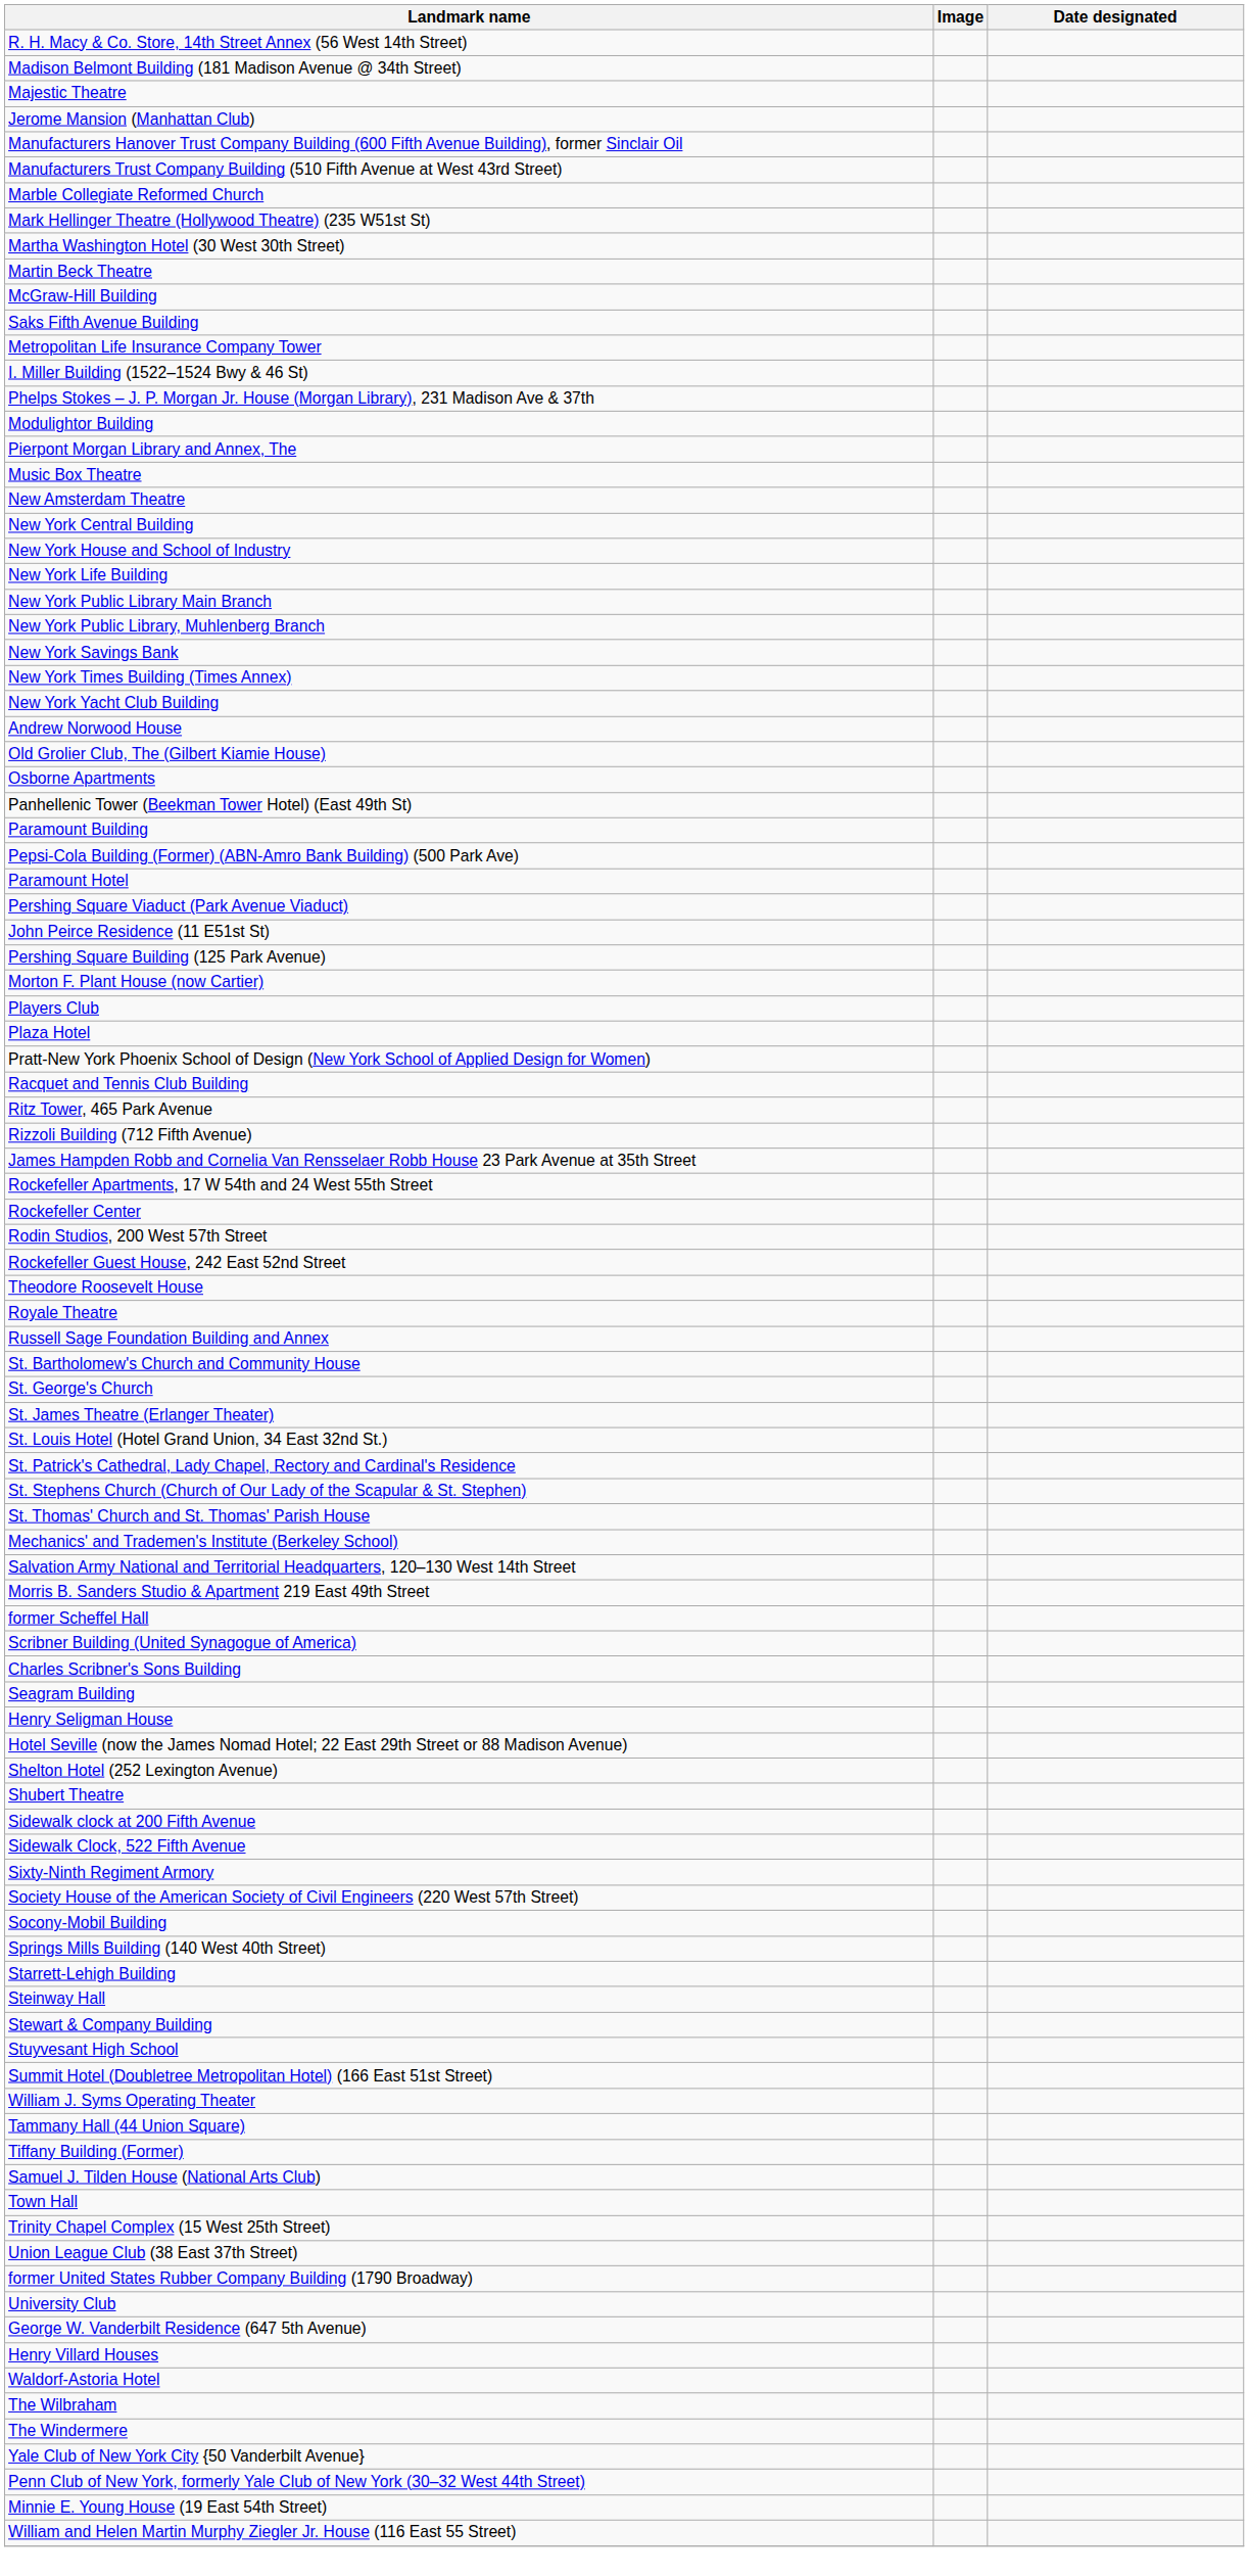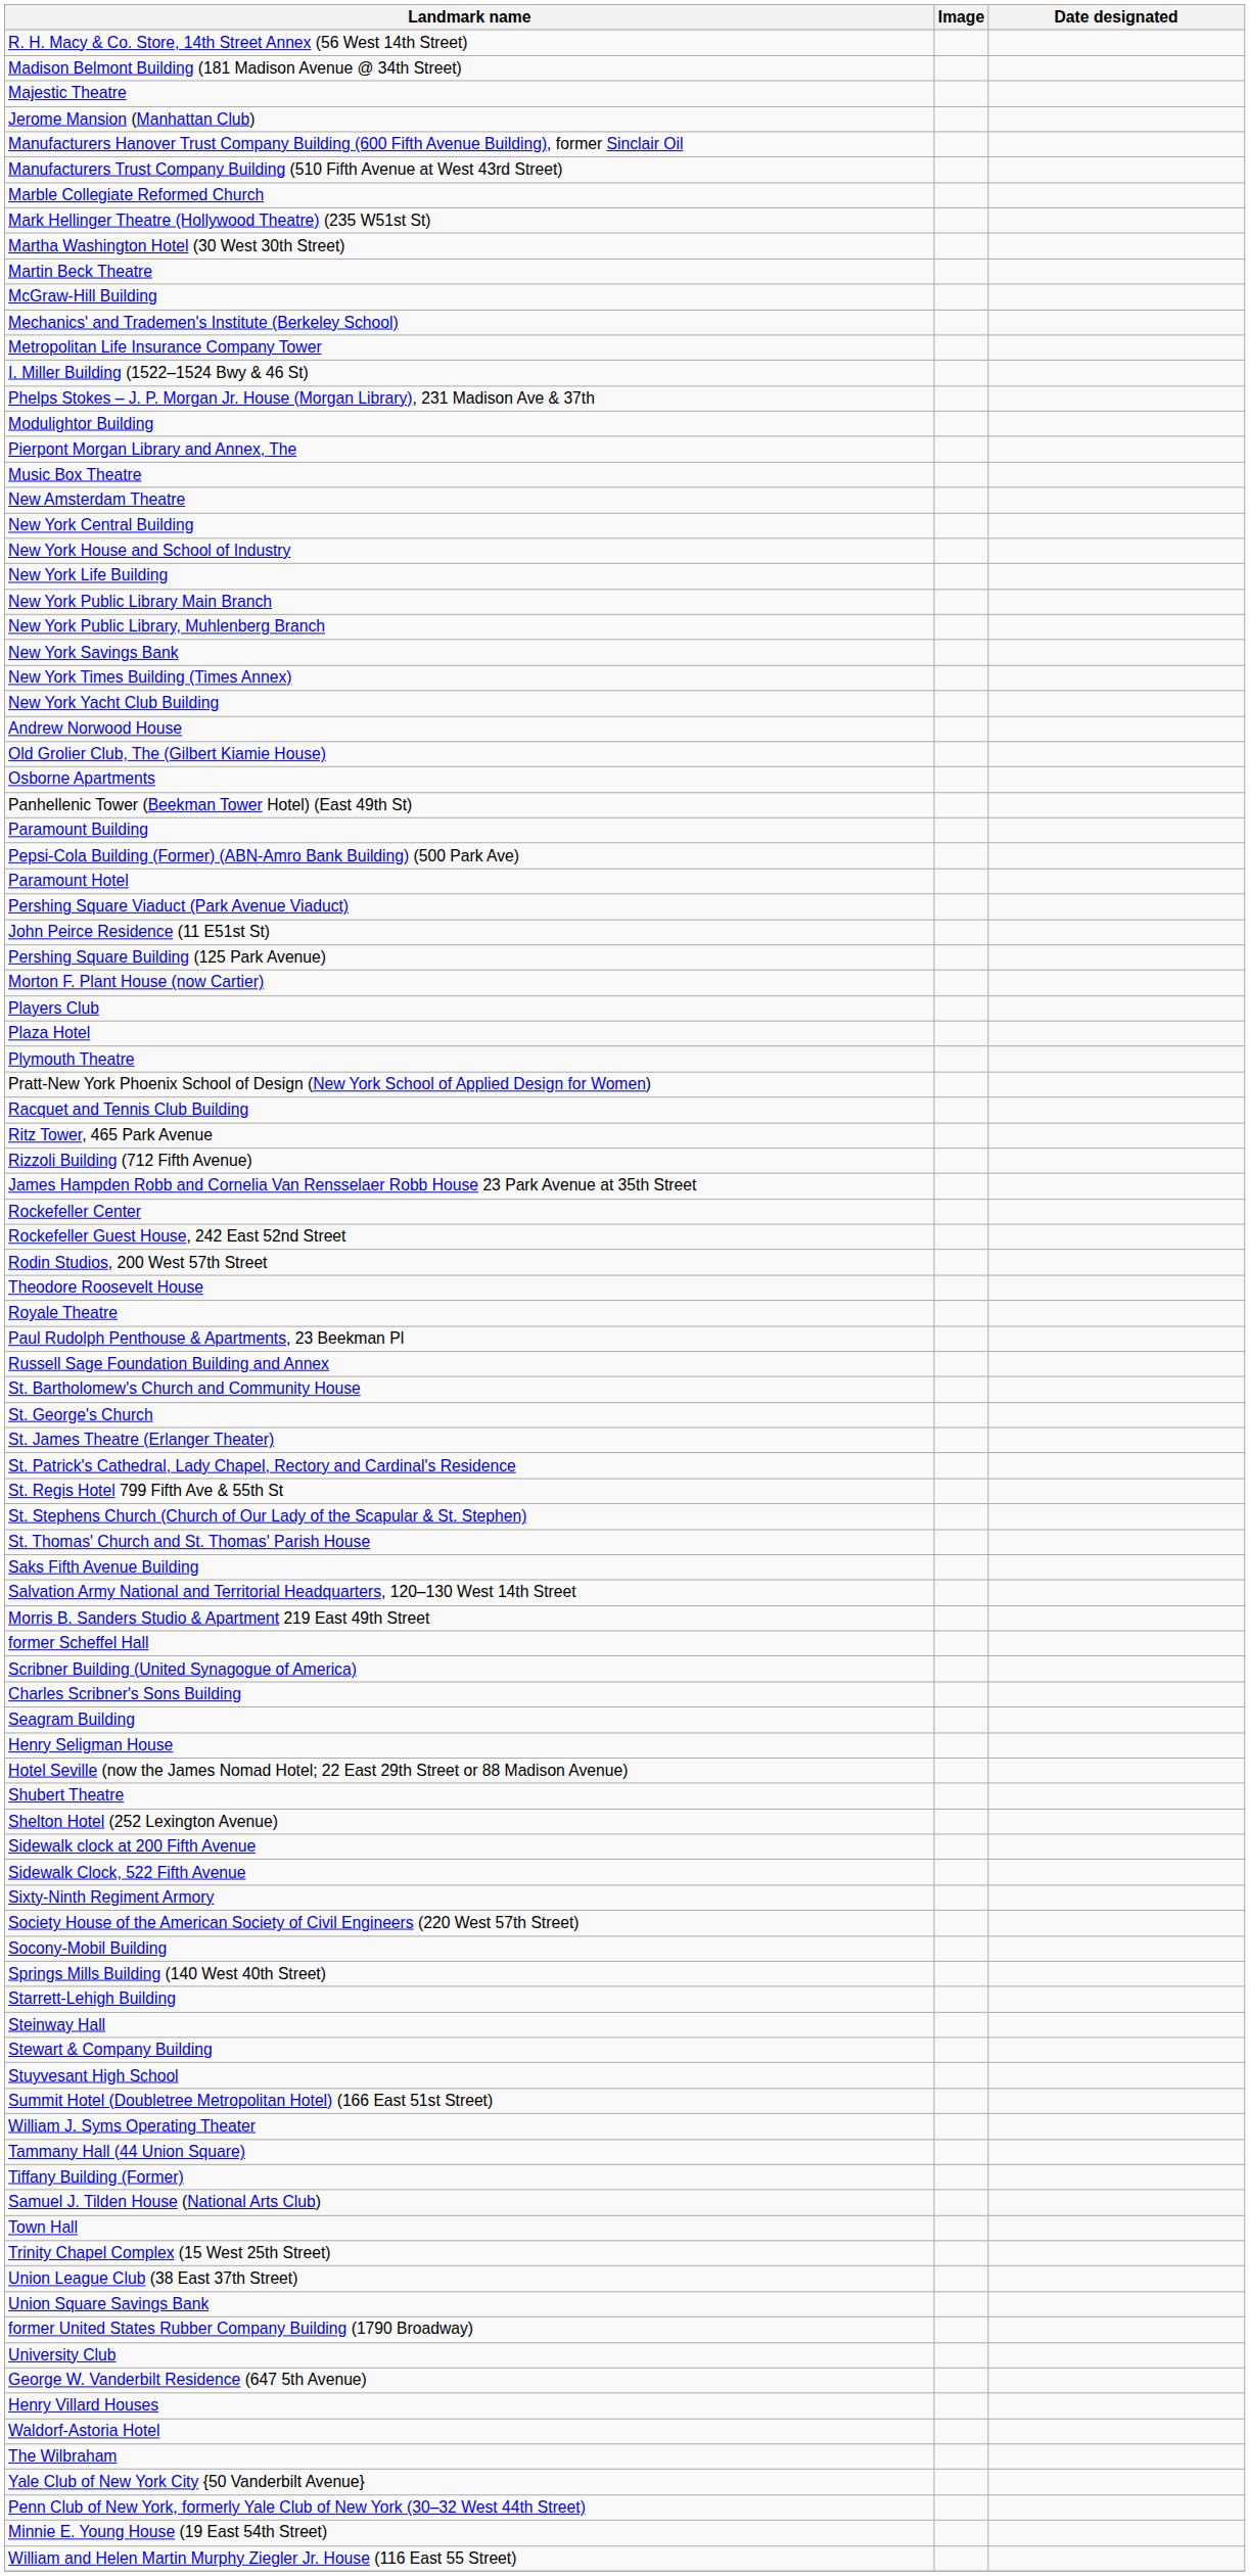 <table class="wikitable sortable" style="width:98%">
 <tr>
 <th width = 75%><strong>Landmark name</strong></th>
 <th width = 4% class="unsortable"><strong>Image</strong></th>
 <th><strong>Date designated</strong></th>
 </tr>
 <tr>
 <td><a href='#'>R. H. Macy & Co. Store, 14th Street Annex</a> (56 West 14th Street)</td>
 <td></td>
 <td> </td>
 </tr>
 <tr>
 <td><a href='#'>Madison Belmont Building</a> (181 Madison Avenue @ 34th Street)</td>
 <td></td>
 <td> </td>
 </tr>
 <tr>
 <td><a href='#'>Majestic Theatre</a></td>
 <td></td>
 <td> </td>
 </tr>
 <tr>
 <td><a href='#'>Jerome Mansion</a> (<a href='#'>Manhattan Club</a>)</td>
 <td></td>
 <td> </td>
 </tr>
 <tr>
 <td><a href='#'>Manufacturers Hanover Trust Company Building (600 Fifth Avenue Building)</a>, former <a href='#'>Sinclair Oil</a> </td>
 <td></td>
 <td> </td>
 </tr>
 <tr>
 <td><a href='#'>Manufacturers Trust Company Building</a> (510 Fifth Avenue at West 43rd Street)</td>
 <td></td>
 <td> </td>
 </tr>
 <tr>
 <td><a href='#'>Marble Collegiate Reformed Church</a></td>
 <td></td>
 <td> </td>
 </tr>
 <tr>
 <td><a href='#'>Mark Hellinger Theatre (Hollywood Theatre)</a> (235 W51st St)</td>
 <td></td>
 <td> </td>
 </tr>
 <tr>
 <td><a href='#'>Martha Washington Hotel</a> (30 West 30th Street)</td>
 <td></td>
 <td> </td>
 </tr>
 <tr>
 <td><a href='#'>Martin Beck Theatre</a></td>
 <td></td>
 <td> </td>
 </tr>
 <tr>
 <td><a href='#'>McGraw-Hill Building</a></td>
 <td></td>
 <td> </td>
 </tr>
 <tr>
-<td><a href='#'>Saks Fifth Avenue Building</a></td>
+<td><a href='#'>Mechanics' and Trademen's Institute (Berkeley School)</a></td>
 <td></td>
 <td> </td>
 </tr>
 <tr>
 <td><a href='#'>Metropolitan Life Insurance Company Tower</a></td>
 <td></td>
 <td> </td>
 </tr>
 <tr>
 <td><a href='#'>I. Miller Building</a> (1522–1524 Bwy & 46 St)</td>
 <td></td>
 <td> </td>
 </tr>
 <tr>
 <td><a href='#'>Phelps Stokes – J. P. Morgan Jr. House (Morgan Library)</a>, 231 Madison Ave & 37th</td>
 <td></td>
 <td> </td>
 </tr>
 <tr>
 <td><a href='#'>Modulightor Building</a></td>
 <td></td>
 <td> </td>
 </tr>
 <tr>
 <td><a href='#'>Pierpont Morgan Library and Annex, The</a></td>
 <td></td>
 <td> </td>
 </tr>
 <tr>
 <td><a href='#'>Music Box Theatre</a></td>
 <td></td>
 <td> </td>
 </tr>
 <tr>
 <td><a href='#'>New Amsterdam Theatre</a></td>
 <td></td>
 <td> </td>
 </tr>
 <tr>
 <td><a href='#'>New York Central Building</a></td>
 <td></td>
 <td> </td>
 </tr>
 <tr>
 <td><a href='#'>New York House and School of Industry</a></td>
 <td></td>
 <td> </td>
 </tr>
 <tr>
 <td><a href='#'>New York Life Building</a></td>
 <td></td>
 <td> </td>
 </tr>
 <tr>
 <td><a href='#'>New York Public Library Main Branch</a></td>
 <td></td>
 <td> </td>
 </tr>
 <tr>
 <td><a href='#'>New York Public Library, Muhlenberg Branch</a></td>
 <td></td>
 <td> </td>
 </tr>
 <tr>
 <td><a href='#'>New York Savings Bank</a></td>
 <td></td>
 <td> </td>
 </tr>
 <tr>
 <td><a href='#'>New York Times Building (Times Annex)</a></td>
 <td></td>
 <td> </td>
 </tr>
 <tr>
 <td><a href='#'>New York Yacht Club Building</a></td>
 <td></td>
 <td> </td>
 </tr>
 <tr>
 <td><a href='#'>Andrew Norwood House</a></td>
 <td></td>
 <td> </td>
 </tr>
 <tr>
 <td><a href='#'>Old Grolier Club, The (Gilbert Kiamie House)</a></td>
 <td></td>
 <td> </td>
 </tr>
 <tr>
 <td><a href='#'>Osborne Apartments</a></td>
 <td></td>
 <td> </td>
 </tr>
 <tr>
 <td>Panhellenic Tower (<a href='#'>Beekman Tower</a> Hotel) (East 49th St)</td>
 <td></td>
 <td> </td>
 </tr>
 <tr>
 <td><a href='#'>Paramount Building</a></td>
 <td></td>
 <td> </td>
 </tr>
 <tr>
 <td><a href='#'>Pepsi-Cola Building (Former) (ABN-Amro Bank Building)</a> (500 Park Ave)</td>
 <td></td>
 <td> </td>
 </tr>
 <tr>
 <td><a href='#'>Paramount Hotel</a></td>
 <td></td>
 <td> </td>
 </tr>
 <tr>
 <td><a href='#'>Pershing Square Viaduct (Park Avenue Viaduct)</a></td>
 <td></td>
 <td> </td>
 </tr>
 <tr>
 <td><a href='#'>John Peirce Residence</a> (11 E51st St) </td>
 <td></td>
 <td> </td>
 </tr>
 <tr>
 <td><a href='#'>Pershing Square Building</a> (125 Park Avenue)</td>
 <td></td>
 <td> </td>
 </tr>
 <tr>
 <td><a href='#'>Morton F. Plant House (now Cartier)</a></td>
 <td></td>
 <td> </td>
 </tr>
 <tr>
 <td><a href='#'>Players Club</a></td>
 <td></td>
 <td> </td>
 </tr>
 <tr>
 <td><a href='#'>Plaza Hotel</a></td>
 <td></td>
 <td> </td>
 </tr>
 <tr>
+<td><a href='#'>Plymouth Theatre</a></td>
+<td></td>
+<td> </td>
+</tr>
+<tr>
 <td>Pratt-New York Phoenix School of Design (<a href='#'>New York School of Applied Design for Women</a>)</td>
 <td></td>
 <td> </td>
 </tr>
 <tr>
 <td><a href='#'>Racquet and Tennis Club Building</a></td>
 <td></td>
 <td> </td>
 </tr>
 <tr>
 <td><a href='#'>Ritz Tower</a>, 465 Park Avenue</td>
 <td></td>
 <td> </td>
 </tr>
 <tr>
 <td><a href='#'>Rizzoli Building</a> (712 Fifth Avenue)</td>
 <td></td>
 <td> </td>
 </tr>
 <tr>
 <td><a href='#'>James Hampden Robb and Cornelia Van Rensselaer Robb House</a> 23 Park Avenue at 35th Street</td>
 <td></td>
 <td> </td>
 </tr>
 <tr>
-<td><a href='#'>Rockefeller Apartments</a>, 17 W 54th and 24 West 55th Street </td>
-<td></td>
-<td> </td>
-</tr>
-<tr>
 <td><a href='#'>Rockefeller Center</a></td>
 <td></td>
 <td> </td>
 </tr>
 <tr>
-<td><a href='#'>Rodin Studios</a>, 200 West 57th Street</td>
+<td><a href='#'>Rockefeller Guest House</a>, 242 East 52nd Street</td>
 <td></td>
 <td> </td>
 </tr>
 <tr>
-<td><a href='#'>Rockefeller Guest House</a>, 242 East 52nd Street</td>
+<td><a href='#'>Rodin Studios</a>, 200 West 57th Street</td>
 <td></td>
 <td> </td>
 </tr>
 <tr>
 <td><a href='#'>Theodore Roosevelt House</a></td>
 <td></td>
 <td> </td>
 </tr>
 <tr>
 <td><a href='#'>Royale Theatre</a></td>
+<td></td>
+<td> </td>
+</tr>
+<tr>
+<td><a href='#'>Paul Rudolph Penthouse & Apartments</a>, 23 Beekman Pl</td>
 <td></td>
 <td> </td>
 </tr>
 <tr>
 <td><a href='#'>Russell Sage Foundation Building and Annex</a></td>
 <td></td>
 <td> </td>
 </tr>
 <tr>
 <td><a href='#'>St. Bartholomew's Church and Community House</a></td>
 <td></td>
 <td> </td>
 </tr>
 <tr>
 <td><a href='#'>St. George's Church</a></td>
 <td></td>
 <td> </td>
 </tr>
 <tr>
 <td><a href='#'>St. James Theatre (Erlanger Theater)</a></td>
 <td></td>
 <td> </td>
 </tr>
 <tr>
-<td><a href='#'>St. Louis Hotel</a> (Hotel Grand Union, 34 East 32nd St.)</td>
+<td><a href='#'>St. Patrick's Cathedral, Lady Chapel, Rectory and Cardinal's Residence</a></td>
 <td></td>
 <td> </td>
 </tr>
 <tr>
-<td><a href='#'>St. Patrick's Cathedral, Lady Chapel, Rectory and Cardinal's Residence</a></td>
+<td><a href='#'>St. Regis Hotel</a> 799 Fifth Ave & 55th St</td>
 <td></td>
 <td> </td>
 </tr>
 <tr>
 <td><a href='#'>St. Stephens Church (Church of Our Lady of the Scapular & St. Stephen)</a></td>
 <td></td>
 <td> </td>
 </tr>
 <tr>
 <td><a href='#'>St. Thomas' Church and St. Thomas' Parish House</a></td>
 <td></td>
 <td> </td>
 </tr>
 <tr>
-<td><a href='#'>Mechanics' and Trademen's Institute (Berkeley School)</a></td>
+<td><a href='#'>Saks Fifth Avenue Building</a></td>
 <td></td>
 <td> </td>
 </tr>
 <tr>
 <td><a href='#'>Salvation Army National and Territorial Headquarters</a>, 120–130 West 14th Street</td>
 <td></td>
 <td> </td>
 </tr>
 <tr>
 <td><a href='#'>Morris B. Sanders Studio & Apartment</a> 219 East 49th Street</td>
 <td></td>
 <td> </td>
 </tr>
 <tr>
 <td><a href='#'>former Scheffel Hall</a></td>
 <td></td>
 <td> </td>
 </tr>
 <tr>
 <td><a href='#'>Scribner Building (United Synagogue of America)</a></td>
 <td></td>
 <td> </td>
 </tr>
 <tr>
 <td><a href='#'>Charles Scribner's Sons Building</a></td>
 <td></td>
 <td> </td>
 </tr>
 <tr>
 <td><a href='#'>Seagram Building</a></td>
 <td></td>
 <td> </td>
 </tr>
 <tr>
 <td><a href='#'>Henry Seligman House</a></td>
 <td></td>
 <td> </td>
 </tr>
 <tr>
 <td><a href='#'>Hotel Seville</a> (now the James Nomad Hotel; 22 East 29th Street or 88 Madison Avenue)</td>
 <td></td>
 <td> </td>
 </tr>
 <tr>
-<td><a href='#'>Shelton Hotel</a> (252 Lexington Avenue)</td>
+<td><a href='#'>Shubert Theatre</a></td>
 <td></td>
 <td> </td>
 </tr>
 <tr>
-<td><a href='#'>Shubert Theatre</a></td>
+<td><a href='#'>Shelton Hotel</a> (252 Lexington Avenue)</td>
 <td></td>
 <td> </td>
 </tr>
 <tr>
 <td><a href='#'>Sidewalk clock at 200 Fifth Avenue</a></td>
 <td></td>
 <td> </td>
 </tr>
 <tr>
 <td><a href='#'>Sidewalk Clock, 522 Fifth Avenue</a></td>
 <td></td>
 <td> </td>
 </tr>
 <tr>
 <td><a href='#'>Sixty-Ninth Regiment Armory</a></td>
 <td></td>
 <td> </td>
 </tr>
 <tr>
 <td><a href='#'>Society House of the American Society of Civil Engineers</a> (220 West 57th Street)</td>
 <td></td>
 <td> </td>
 </tr>
 <tr>
 <td><a href='#'>Socony-Mobil Building</a></td>
 <td></td>
 <td> </td>
 </tr>
 <tr>
 <td><a href='#'>Springs Mills Building</a> (140 West 40th Street)</td>
 <td></td>
 <td> </td>
 </tr>
 <tr>
 <td><a href='#'>Starrett-Lehigh Building</a></td>
 <td></td>
 <td> </td>
 </tr>
 <tr>
 <td><a href='#'>Steinway Hall</a></td>
 <td></td>
 <td> </td>
 </tr>
 <tr>
 <td><a href='#'>Stewart & Company Building</a></td>
 <td></td>
 <td> </td>
 </tr>
 <tr>
 <td><a href='#'>Stuyvesant High School</a></td>
 <td></td>
 <td> </td>
 </tr>
 <tr>
 <td><a href='#'>Summit Hotel (Doubletree Metropolitan Hotel)</a> (166 East 51st Street)</td>
 <td></td>
 <td> </td>
 </tr>
 <tr>
 <td><a href='#'>William J. Syms Operating Theater</a></td>
 <td></td>
 <td> </td>
 </tr>
 <tr>
 <td><a href='#'>Tammany Hall (44 Union Square)</a></td>
 <td></td>
 <td> </td>
 </tr>
 <tr>
 <td><a href='#'>Tiffany Building (Former)</a></td>
 <td></td>
 <td> </td>
 </tr>
 <tr>
 <td><a href='#'>Samuel J. Tilden House</a> (<a href='#'>National Arts Club</a>)</td>
 <td></td>
 <td> </td>
 </tr>
 <tr>
 <td><a href='#'>Town Hall</a></td>
 <td></td>
 <td> </td>
 </tr>
 <tr>
 <td><a href='#'>Trinity Chapel Complex</a> (15 West 25th Street)</td>
 <td></td>
 <td> </td>
 </tr>
 <tr>
 <td><a href='#'>Union League Club</a> (38 East 37th Street)</td>
 <td></td>
 <td> </td>
 </tr>
 <tr>
+<td><a href='#'>Union Square Savings Bank</a></td>
+<td></td>
+<td> </td>
+</tr>
+<tr>
 <td><a href='#'>former United States Rubber Company Building</a> (1790 Broadway)</td>
 <td></td>
 <td> </td>
 </tr>
 <tr>
 <td><a href='#'>University Club</a></td>
 <td></td>
 <td> </td>
 </tr>
 <tr>
 <td><a href='#'>George W. Vanderbilt Residence</a> (647 5th Avenue)</td>
 <td></td>
 <td> </td>
 </tr>
 <tr>
 <td><a href='#'>Henry Villard Houses</a></td>
 <td></td>
 <td> </td>
 </tr>
 <tr>
 <td><a href='#'>Waldorf-Astoria Hotel</a></td>
 <td></td>
 <td> </td>
 </tr>
 <tr>
 <td><a href='#'>The Wilbraham</a></td>
 <td></td>
 <td> </td>
 </tr>
 <tr>
-<td><a href='#'>The Windermere</a></td>
-<td></td>
-<td> </td>
-</tr>
-<tr>
 <td><a href='#'>Yale Club of New York City</a> {50 Vanderbilt Avenue}</td>
 <td></td>
 <td> </td>
 </tr>
 <tr>
 <td><a href='#'>Penn Club of New York, formerly Yale Club of New York (30–32 West 44th Street)</a></td>
 <td></td>
 <td> </td>
 </tr>
 <tr>
 <td><a href='#'>Minnie E. Young House</a> (19 East 54th Street)</td>
 <td></td>
 <td> </td>
 </tr>
 <tr>
 <td><a href='#'>William and Helen Martin Murphy Ziegler Jr. House</a> (116 East 55 Street)</td>
 <td></td>
 <td> </td>
 </tr>
 <tr>
 </tr>
 </table>
